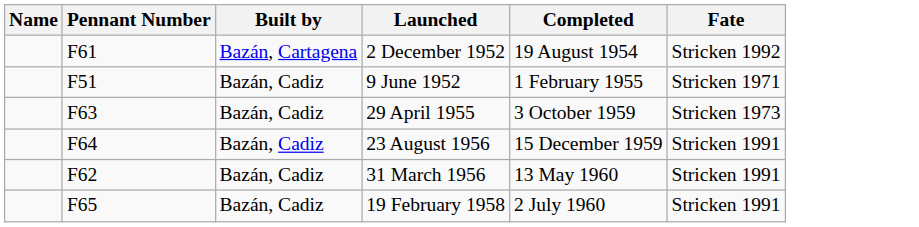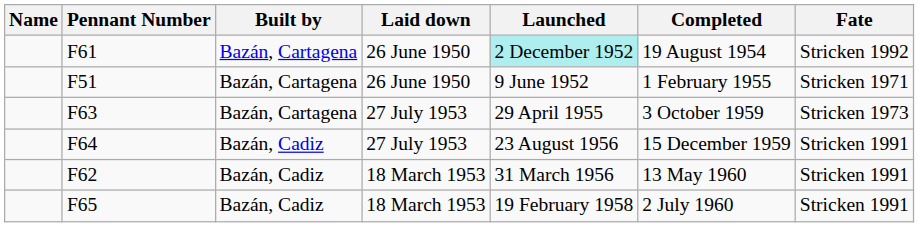 <table class="wikitable">
 <tr>
 <th>Name</th>
 <th>Pennant Number</th>
 <th>Built by</th>
+<th>Laid down</th>
 <th>Launched</th>
 <th>Completed</th>
 <th>Fate</th>
 </tr>
 <tr>
 <td></td>
 <td>F61</td>
 <td><a href='#'>Bazán</a>, <a href='#'>Cartagena</a></td>
-<td>2 December 1952</td>
+<td>26 June 1950</td>
+<td style="background: paleturquoise;">2 December 1952</td>
 <td>19 August 1954</td>
 <td>Stricken 1992</td>
 </tr>
 <tr>
 <td></td>
 <td>F51</td>
-<td>Bazán, Cadiz</td>
+<td>Bazán, Cartagena</td>
+<td>26 June 1950</td>
 <td>9 June 1952</td>
 <td>1 February 1955</td>
 <td>Stricken 1971</td>
 </tr>
 <tr>
 <td></td>
 <td>F63</td>
-<td>Bazán, Cadiz</td>
+<td>Bazán, Cartagena</td>
+<td>27 July 1953</td>
 <td>29 April 1955</td>
 <td>3 October 1959</td>
 <td>Stricken 1973</td>
 </tr>
 <tr>
 <td></td>
 <td>F64</td>
 <td>Bazán, <a href='#'>Cadiz</a></td>
+<td>27 July 1953</td>
 <td>23 August 1956</td>
 <td>15 December 1959</td>
 <td>Stricken 1991</td>
 </tr>
 <tr>
 <td></td>
 <td>F62</td>
 <td>Bazán, Cadiz</td>
+<td>18 March 1953</td>
 <td>31 March 1956</td>
 <td>13 May 1960</td>
 <td>Stricken 1991</td>
 </tr>
 <tr>
 <td></td>
 <td>F65</td>
 <td>Bazán, Cadiz</td>
+<td>18 March 1953</td>
 <td>19 February 1958</td>
 <td>2 July 1960</td>
 <td>Stricken 1991</td>
 </tr>
 </table>
